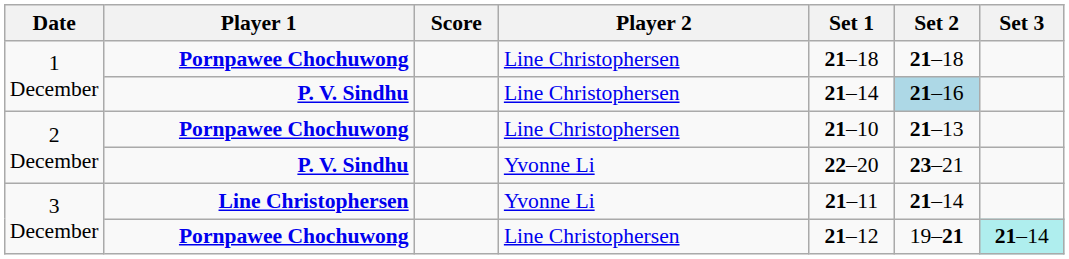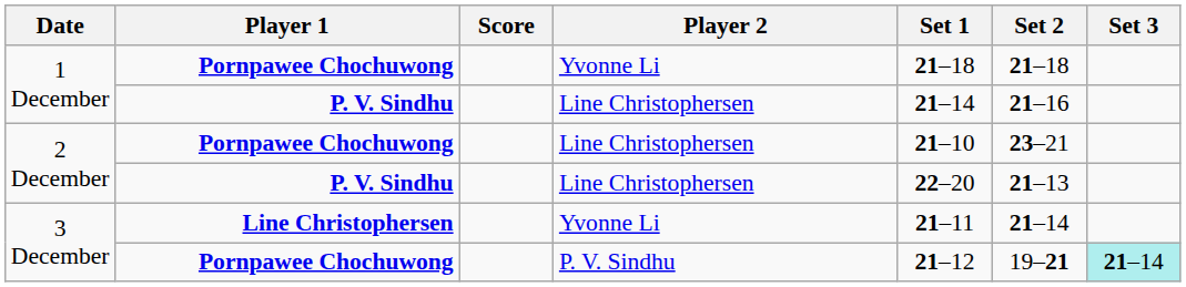 <table class="wikitable" style="font-size:90%; text-align:center">
 <tr>
 <th width="50">Date</th>
 <th width="200">Player 1</th>
 <th width="50">Score</th>
 <th width="200">Player 2</th>
 <th width="50">Set 1</th>
 <th width="50">Set 2</th>
 <th width="50">Set 3</th>
 </tr>
 <tr>
 <td rowspan=2>1 December</td>
 <td align="right"><strong><a href='#'>Pornpawee Chochuwong</a> </strong></td>
 <td></td>
-<td align="left"> <a href='#'>Line Christophersen</a></td>
+<td align="left"> <a href='#'>Yvonne Li</a></td>
 <td><strong>21</strong>–18</td>
 <td><strong>21</strong>–18</td>
 <td></td>
 </tr>
 <tr>
 <td align="right"><strong><a href='#'>P. V. Sindhu</a> </strong></td>
 <td></td>
 <td align="left"> <a href='#'>Line Christophersen</a></td>
 <td><strong>21</strong>–14</td>
-<td style="background: lightblue;"><strong>21</strong>–16</td>
+<td><strong>21</strong>–16</td>
 <td></td>
 </tr>
 <tr>
 <td rowspan=2>2 December</td>
 <td align="right"><strong><a href='#'>Pornpawee Chochuwong</a> </strong></td>
 <td></td>
 <td align="left"> <a href='#'>Line Christophersen</a></td>
 <td><strong>21</strong>–10</td>
-<td><strong>21</strong>–13</td>
+<td><strong>23</strong>–21</td>
 <td></td>
 </tr>
 <tr>
 <td align="right"><strong><a href='#'>P. V. Sindhu</a> </strong></td>
 <td></td>
-<td align="left"> <a href='#'>Yvonne Li</a></td>
+<td align="left"> <a href='#'>Line Christophersen</a></td>
 <td><strong>22</strong>–20</td>
-<td><strong>23</strong>–21</td>
+<td><strong>21</strong>–13</td>
 <td></td>
 </tr>
 <tr>
 <td rowspan=2>3 December</td>
 <td align="right"><strong><a href='#'>Line Christophersen</a> </strong></td>
 <td></td>
 <td align="left"> <a href='#'>Yvonne Li</a></td>
 <td><strong>21</strong>–11</td>
 <td><strong>21</strong>–14</td>
 <td></td>
 </tr>
 <tr>
 <td align="right"><strong><a href='#'>Pornpawee Chochuwong</a> </strong></td>
 <td></td>
-<td align="left"> <a href='#'>Line Christophersen</a></td>
+<td align="left"> <a href='#'>P. V. Sindhu</a></td>
 <td><strong>21</strong>–12</td>
 <td>19–<strong>21</strong></td>
 <td style="background: paleturquoise;"><strong>21</strong>–14</td>
 </tr>
 </table>
